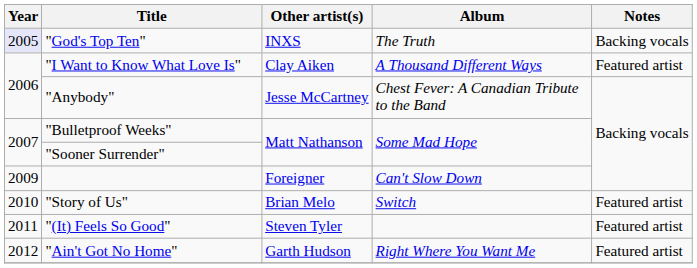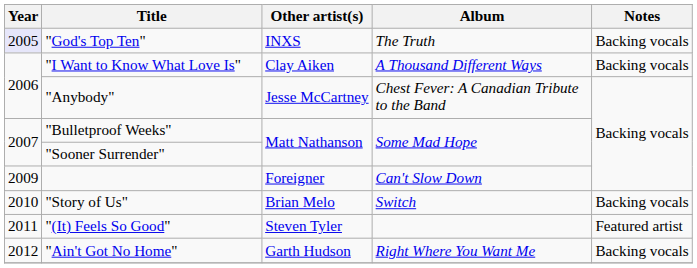 <table class="wikitable">
 <tr>
 <th scope="col">Year</th>
 <th scope="col" style="width:14em;">Title</th>
 <th scope="col">Other artist(s)</th>
 <th scope="col" style="width:14em;">Album</th>
 <th scope="col">Notes</th>
 </tr>
 <tr>
 <td style="background: lavender;">2005</td>
 <td>"<a href='#'>God's Top Ten</a>"</td>
 <td><a href='#'>INXS</a></td>
 <td><em>The Truth</em></td>
 <td>Backing vocals</td>
 </tr>
 <tr>
 <td rowspan="2">2006</td>
 <td>"<a href='#'>I Want to Know What Love Is</a>"</td>
 <td><a href='#'>Clay Aiken</a></td>
 <td><em><a href='#'>A Thousand Different Ways</a></em></td>
-<td>Featured artist</td>
+<td>Backing vocals</td>
 </tr>
 <tr>
 <td>"Anybody"</td>
 <td><a href='#'>Jesse McCartney</a></td>
 <td><em>Chest Fever: A Canadian Tribute to the Band</em></td>
 <td rowspan="4">Backing vocals</td>
 </tr>
 <tr>
 <td rowspan="2">2007</td>
 <td>"Bulletproof Weeks"</td>
 <td rowspan="2"><a href='#'>Matt Nathanson</a></td>
 <td rowspan="2"><em><a href='#'>Some Mad Hope</a></em></td>
 </tr>
 <tr>
 <td>"Sooner Surrender"</td>
 </tr>
 <tr>
 <td>2009</td>
 <td></td>
 <td><a href='#'>Foreigner</a></td>
 <td><a href='#'><em>Can't Slow Down</em></a></td>
 </tr>
 <tr>
 <td>2010</td>
 <td>"Story of Us"</td>
 <td><a href='#'>Brian Melo</a></td>
 <td><a href='#'><em>Switch</em></a></td>
-<td>Featured artist</td>
+<td>Backing vocals</td>
 </tr>
 <tr>
 <td>2011</td>
 <td>"<a href='#'>(It) Feels So Good</a>"</td>
 <td><a href='#'>Steven Tyler</a></td>
 <td></td>
 <td>Featured artist</td>
 </tr>
 <tr>
 <td>2012</td>
 <td>"<a href='#'>Ain't Got No Home</a>"</td>
 <td><a href='#'>Garth Hudson</a></td>
 <td><a href='#'><em>Right Where You Want Me</em></a></td>
-<td>Featured artist</td>
+<td>Backing vocals</td>
 </tr>
 <tr>
 </tr>
 </table>
